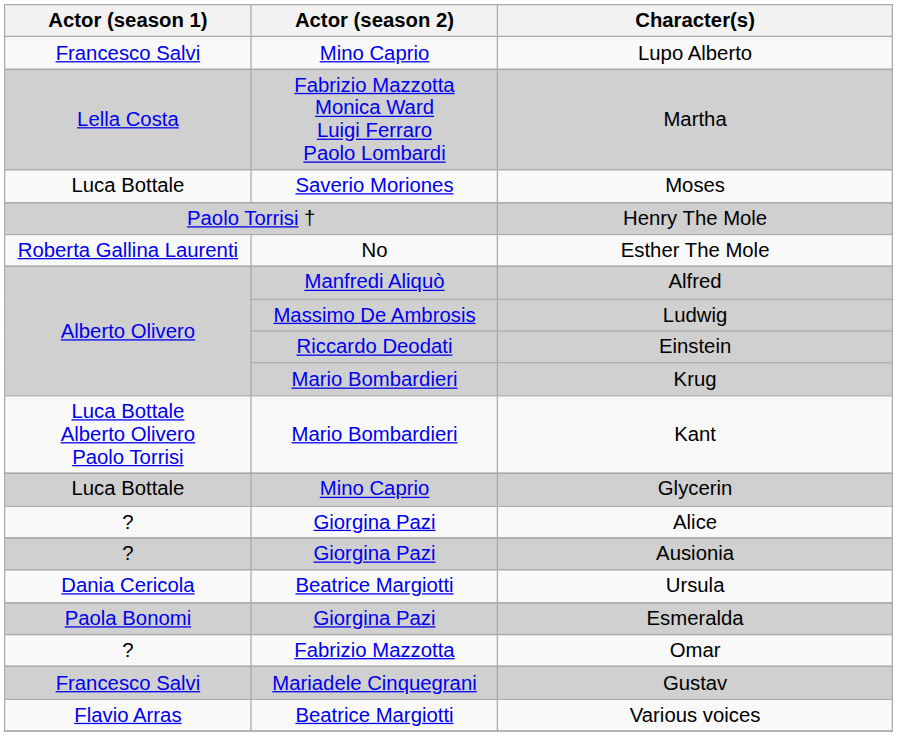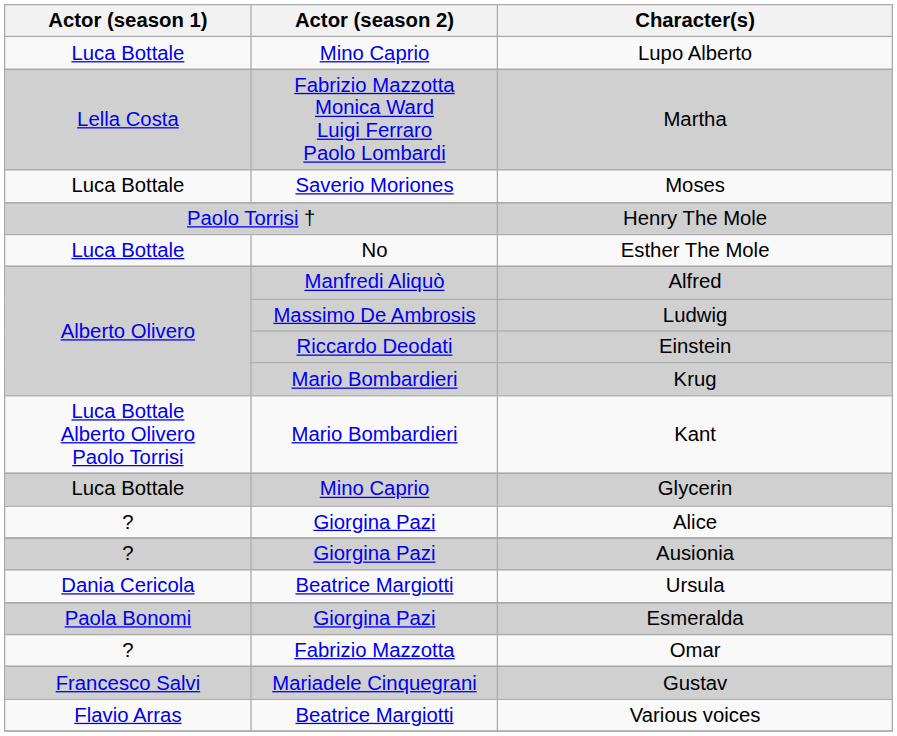 <table class="wikitable" style="text-align:center" width="700">
 <tr>
 <th style="text-align:center" width="25%">Actor (season 1)</th>
 <th style="text-align:center" width="25%">Actor (season 2)</th>
 <th colspan=1 style="text-align:center" width="40%">Character(s)</th>
 </tr>
 <tr>
-<td rowspan="1"><a href='#'>Francesco Salvi</a></td>
+<td rowspan="1"><a href='#'>Luca Bottale</a></td>
 <td rowspan="1"><a href='#'>Mino Caprio</a></td>
 <td colspan="1">Lupo Alberto</td>
 </tr>
 <tr>
 </tr>
 <tr style="background-color:#d0d0d0;">
 <td rowspan="1"><a href='#'>Lella Costa</a></td>
 <td rowspan="1"><a href='#'>Fabrizio Mazzotta</a><br><a href='#'>Monica Ward</a><br><a href='#'>Luigi Ferraro</a><br><a href='#'>Paolo Lombardi</a></td>
 <td colspan="1">Martha</td>
 </tr>
 <tr>
 <td rowspan="1">Luca Bottale</td>
 <td rowspan="1"><a href='#'>Saverio Moriones</a></td>
 <td colspan="1">Moses</td>
 </tr>
 <tr>
 </tr>
 <tr style="background-color:#d0d0d0;">
 <td colspan="2"><a href='#'>Paolo Torrisi</a> †</td>
 <td colspan="1">Henry The Mole</td>
 </tr>
 <tr>
-<td rowspan="1"><a href='#'>Roberta Gallina Laurenti</a></td>
+<td rowspan="1"><a href='#'>Luca Bottale</a></td>
 <td rowspan="1">No</td>
 <td colspan="1">Esther The Mole</td>
 </tr>
 <tr>
 </tr>
 <tr style="background-color:#d0d0d0;">
 <td rowspan="4"><a href='#'>Alberto Olivero</a></td>
 <td><a href='#'>Manfredi Aliquò</a></td>
 <td>Alfred</td>
 </tr>
 <tr style="background-color:#d0d0d0;">
 <td><a href='#'>Massimo De Ambrosis</a></td>
 <td>Ludwig</td>
 </tr>
 <tr style="background-color:#d0d0d0;">
 <td><a href='#'>Riccardo Deodati</a></td>
 <td>Einstein</td>
 </tr>
 <tr style="background-color:#d0d0d0;">
 <td><a href='#'>Mario Bombardieri</a></td>
 <td>Krug</td>
 </tr>
 <tr>
 <td rowspan="1"><a href='#'>Luca Bottale</a><br><a href='#'>Alberto Olivero</a><br><a href='#'>Paolo Torrisi</a></td>
 <td rowspan="1"><a href='#'>Mario Bombardieri</a></td>
 <td colspan="1">Kant</td>
 </tr>
 <tr>
 </tr>
 <tr style="background-color:#d0d0d0;">
 <td rowspan="1">Luca Bottale</td>
 <td rowspan="1"><a href='#'>Mino Caprio</a></td>
 <td colspan="1">Glycerin</td>
 </tr>
 <tr>
 <td rowspan="1">?</td>
 <td rowspan="1"><a href='#'>Giorgina Pazi</a></td>
 <td colspan="1">Alice</td>
 </tr>
 <tr>
 </tr>
 <tr style="background-color:#d0d0d0;">
 <td rowspan="1">?</td>
 <td rowspan="1"><a href='#'>Giorgina Pazi</a></td>
 <td colspan="1">Ausionia</td>
 </tr>
 <tr>
 <td rowspan="1"><a href='#'>Dania Cericola</a></td>
 <td rowspan="1"><a href='#'>Beatrice Margiotti</a></td>
 <td colspan="1">Ursula</td>
 </tr>
 <tr>
 </tr>
 <tr style="background-color:#d0d0d0;">
 <td rowspan="1"><a href='#'>Paola Bonomi</a></td>
 <td rowspan="1"><a href='#'>Giorgina Pazi</a></td>
 <td colspan="1">Esmeralda</td>
 </tr>
 <tr>
 <td rowspan="1">?</td>
 <td rowspan="1"><a href='#'>Fabrizio Mazzotta</a></td>
 <td colspan="1">Omar</td>
 </tr>
 <tr>
 </tr>
 <tr style="background-color:#d0d0d0;">
 <td rowspan="1"><a href='#'>Francesco Salvi</a></td>
 <td rowspan="1"><a href='#'>Mariadele Cinquegrani</a></td>
 <td colspan="1">Gustav</td>
 </tr>
 <tr>
 <td rowspan="1"><a href='#'>Flavio Arras</a></td>
 <td rowspan="1"><a href='#'>Beatrice Margiotti</a></td>
 <td colspan="1">Various voices</td>
 </tr>
 <tr>
 </tr>
 </table>
